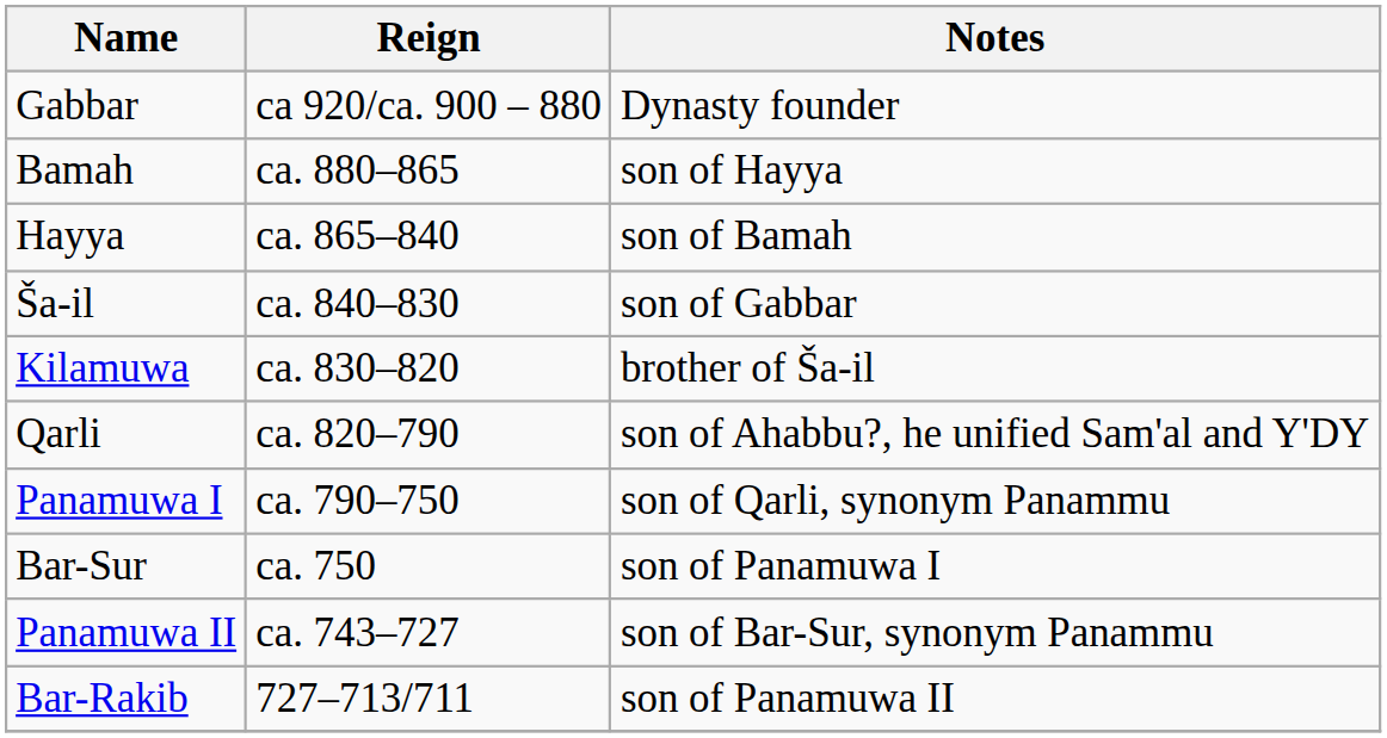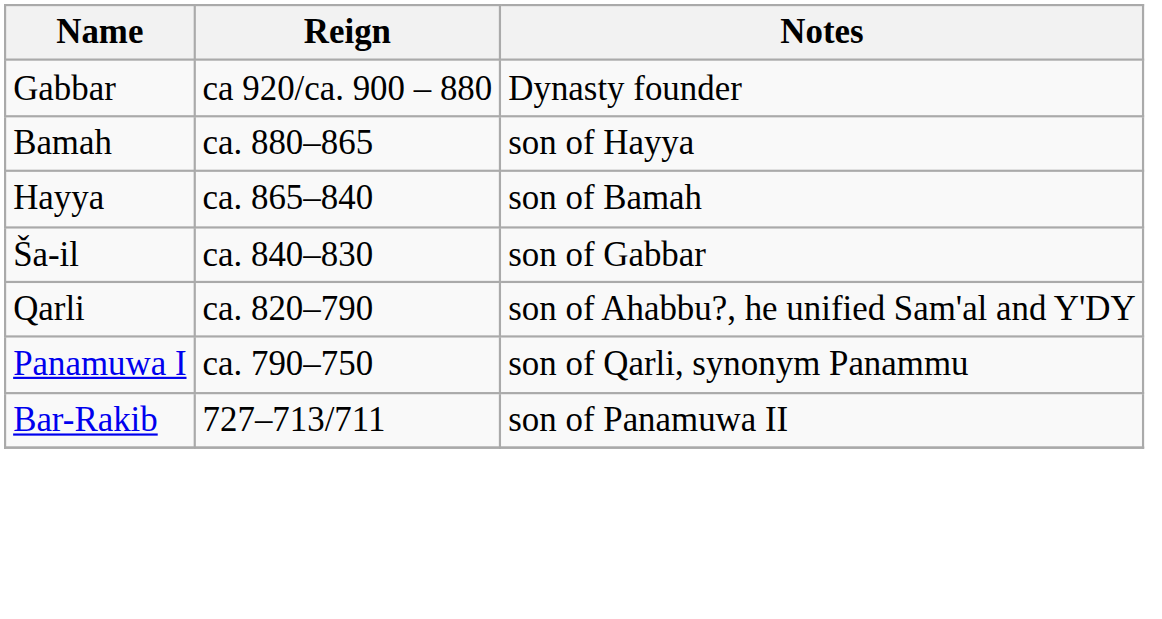 <table class="wikitable">
 <tr>
 <th>Name</th>
 <th>Reign</th>
 <th>Notes</th>
 </tr>
 <tr>
 <td>Gabbar</td>
 <td>ca 920/ca. 900 – 880</td>
 <td>Dynasty founder</td>
 </tr>
 <tr>
 <td>Bamah</td>
 <td>ca. 880–865</td>
 <td>son of Hayya</td>
 </tr>
 <tr>
 <td>Hayya</td>
 <td>ca. 865–840</td>
 <td>son of Bamah</td>
 </tr>
 <tr>
 <td>Ša-il</td>
 <td>ca. 840–830</td>
 <td>son of Gabbar</td>
 </tr>
 <tr>
-<td><a href='#'>Kilamuwa</a></td>
-<td>ca. 830–820</td>
-<td>brother of Ša-il</td>
-</tr>
-<tr>
 <td>Qarli</td>
 <td>ca. 820–790</td>
 <td>son of Ahabbu?, he unified Sam'al and Y'DY</td>
 </tr>
 <tr>
 <td><a href='#'>Panamuwa I</a></td>
 <td>ca. 790–750</td>
 <td>son of Qarli, synonym Panammu</td>
 </tr>
 <tr>
-<td>Bar-Sur</td>
-<td>ca. 750</td>
-<td>son of Panamuwa I</td>
-</tr>
-<tr>
-<td><a href='#'>Panamuwa II</a></td>
-<td>ca. 743–727</td>
-<td>son of Bar-Sur, synonym Panammu</td>
-</tr>
-<tr>
 <td><a href='#'>Bar-Rakib</a></td>
 <td>727–713/711</td>
 <td>son of Panamuwa II</td>
 </tr>
 <tr>
 </tr>
 </table>
